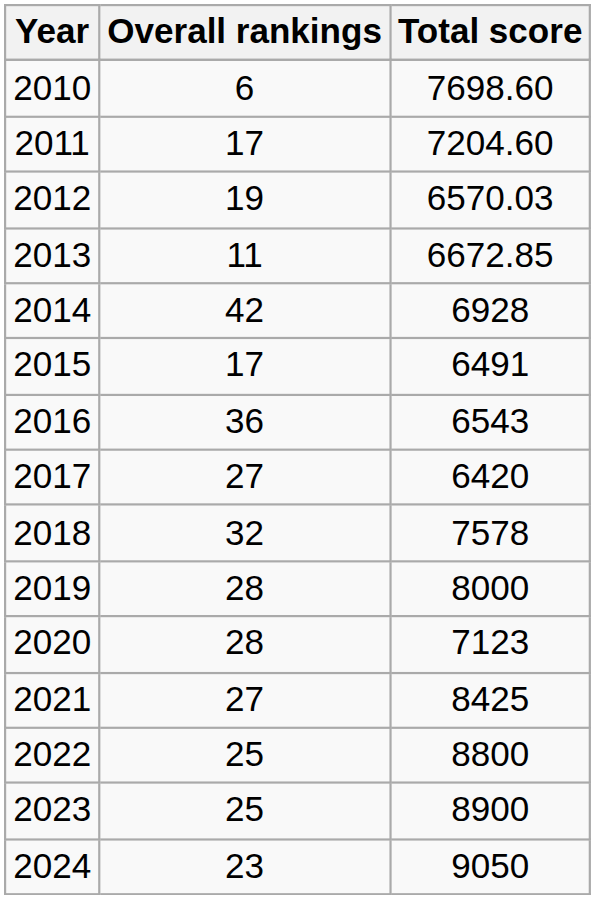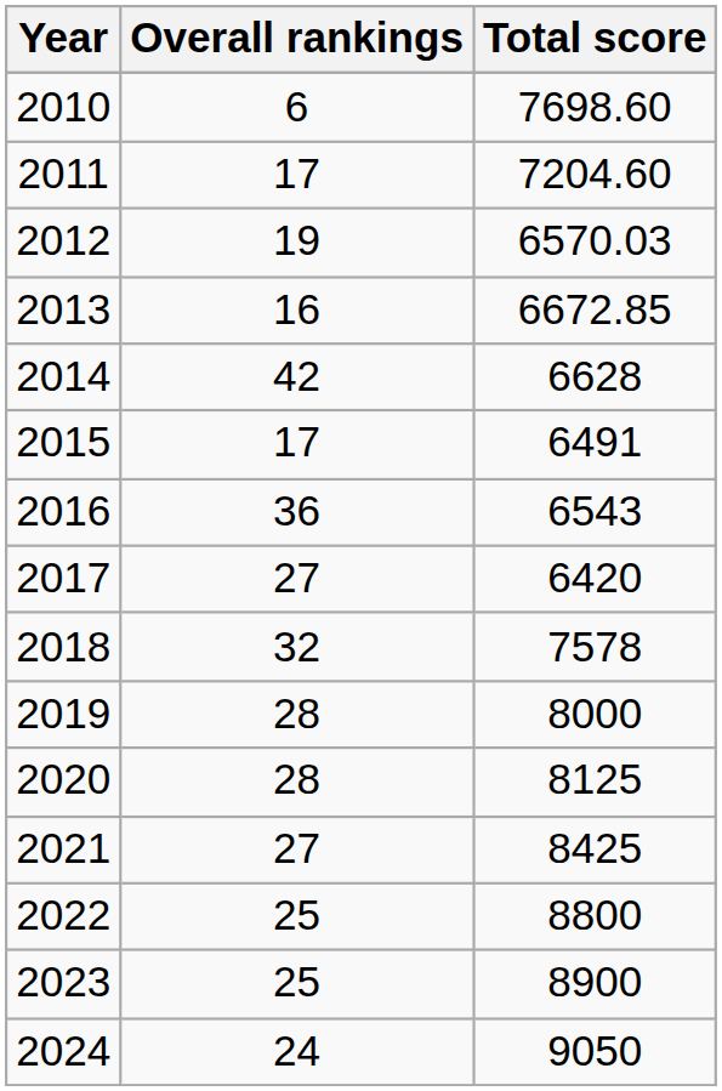 <table class="wikitable mw-collapsible mw-collapsed">
 <tr>
 <th>Year</th>
 <th>Overall rankings</th>
 <th>Total score</th>
 </tr>
 <tr>
 </tr>
 <tr align=center>
 <td>2010</td>
 <td>6</td>
 <td>7698.60</td>
 </tr>
 <tr align=center>
 <td>2011</td>
 <td>17</td>
 <td>7204.60</td>
 </tr>
 <tr align=center>
 <td>2012</td>
 <td>19</td>
 <td>6570.03</td>
 </tr>
 <tr align=center>
 <td>2013</td>
-<td>11</td>
+<td>16</td>
 <td>6672.85</td>
 </tr>
 <tr align=center>
 <td>2014</td>
 <td>42</td>
-<td>6928</td>
+<td>6628</td>
 </tr>
 <tr align=center>
 <td>2015</td>
 <td>17</td>
 <td>6491</td>
 </tr>
 <tr align=center>
 <td>2016</td>
 <td>36</td>
 <td>6543</td>
 </tr>
 <tr align=center>
 <td>2017</td>
 <td>27</td>
 <td>6420</td>
 </tr>
 <tr align=center>
 <td>2018</td>
 <td>32</td>
 <td>7578</td>
 </tr>
 <tr align=center>
 <td>2019</td>
 <td>28</td>
 <td>8000</td>
 </tr>
 <tr align=center>
 <td>2020</td>
 <td>28</td>
-<td>7123</td>
+<td>8125</td>
 </tr>
 <tr align=center>
 <td>2021</td>
 <td>27</td>
 <td>8425</td>
 </tr>
 <tr align=center>
 <td>2022</td>
 <td>25</td>
 <td>8800</td>
 </tr>
 <tr align=center>
 <td>2023</td>
 <td>25</td>
 <td>8900</td>
 </tr>
 <tr align=center>
 <td>2024</td>
-<td>23</td>
+<td>24</td>
 <td>9050</td>
 </tr>
 </table>
